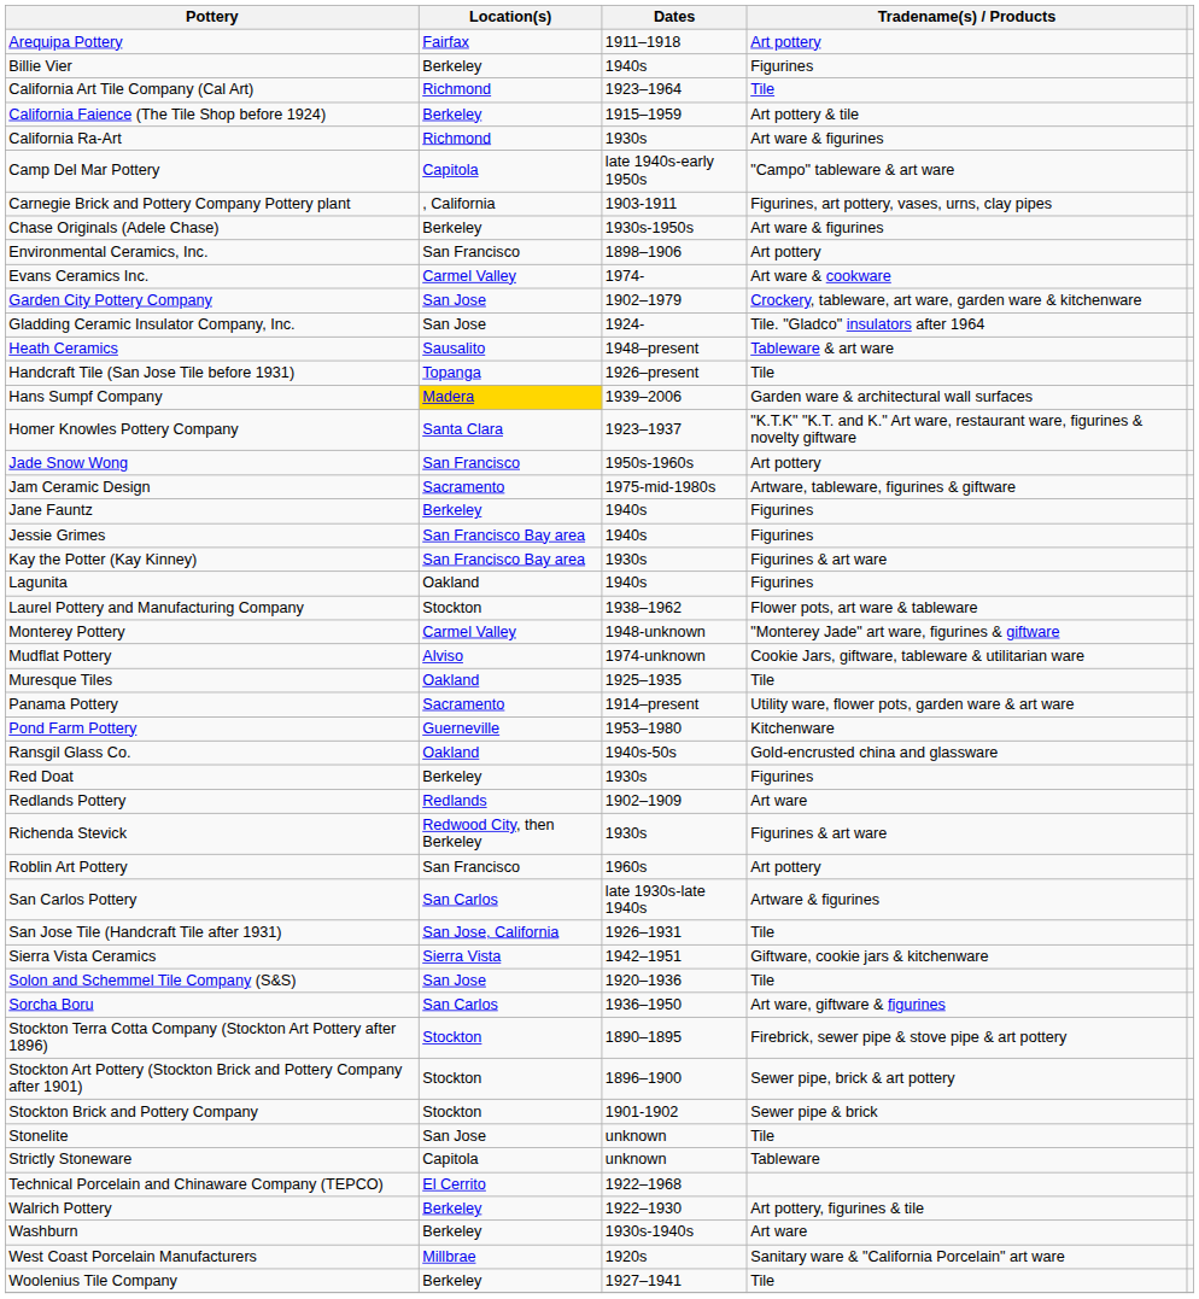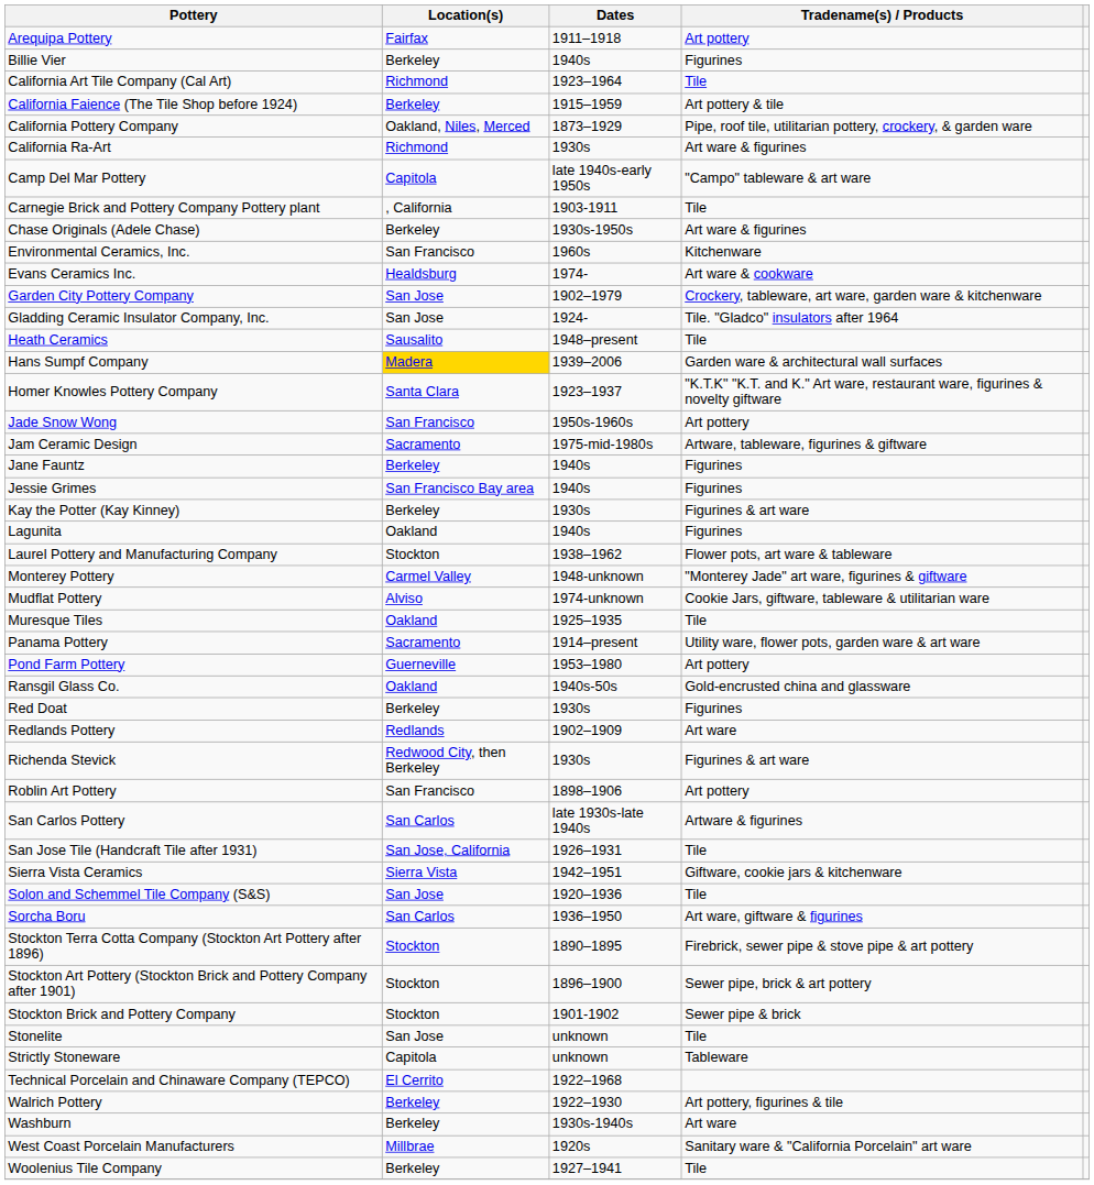 <table class="wikitable sortable">
 <tr>
 <th>Pottery</th>
 <th>Location(s)</th>
 <th>Dates</th>
 <th>Tradename(s) / Products</th>
 <th></th>
 </tr>
 <tr>
 <td><a href='#'>Arequipa Pottery</a></td>
 <td><a href='#'>Fairfax</a></td>
 <td>1911–1918</td>
 <td><a href='#'>Art pottery</a></td>
 <td></td>
 </tr>
 <tr>
 <td>Billie Vier</td>
 <td>Berkeley</td>
 <td>1940s</td>
 <td>Figurines</td>
 <td></td>
 </tr>
 <tr>
 <td>California Art Tile Company (Cal Art)</td>
 <td><a href='#'>Richmond</a></td>
 <td>1923–1964</td>
 <td><a href='#'>Tile</a></td>
 <td></td>
 </tr>
 <tr>
 <td><a href='#'>California Faience</a> (The Tile Shop before 1924)</td>
 <td><a href='#'>Berkeley</a></td>
 <td>1915–1959</td>
 <td>Art pottery & tile</td>
 <td></td>
 </tr>
 <tr>
+<td>California Pottery Company</td>
+<td>Oakland, <a href='#'>Niles</a>, <a href='#'>Merced</a></td>
+<td>1873–1929</td>
+<td>Pipe, roof tile, utilitarian pottery, <a href='#'>crockery</a>, & garden ware</td>
+<td></td>
+</tr>
+<tr>
 <td>California Ra-Art</td>
 <td><a href='#'>Richmond</a></td>
 <td>1930s</td>
 <td>Art ware & figurines</td>
 <td></td>
 </tr>
 <tr>
 <td>Camp Del Mar Pottery</td>
 <td><a href='#'>Capitola</a></td>
 <td>late 1940s-early 1950s</td>
 <td>"Campo" tableware & art ware</td>
 <td></td>
 </tr>
 <tr>
 <td>Carnegie Brick and Pottery Company Pottery plant</td>
 <td>, California</td>
 <td>1903-1911</td>
-<td>Figurines, art pottery, vases, urns, clay pipes</td>
+<td>Tile</td>
 <td></td>
 </tr>
 <tr>
 <td>Chase Originals (Adele Chase)</td>
 <td>Berkeley</td>
 <td>1930s-1950s</td>
 <td>Art ware & figurines</td>
 <td></td>
 </tr>
 <tr>
 <td>Environmental Ceramics, Inc.</td>
 <td>San Francisco</td>
-<td>1898–1906</td>
-<td>Art pottery</td>
+<td>1960s</td>
+<td>Kitchenware</td>
 <td></td>
 </tr>
 <tr>
 <td>Evans Ceramics Inc.</td>
-<td><a href='#'>Carmel Valley</a></td>
+<td><a href='#'>Healdsburg</a></td>
 <td>1974-</td>
 <td>Art ware & <a href='#'>cookware</a></td>
 <td></td>
 </tr>
 <tr>
 <td><a href='#'>Garden City Pottery Company</a></td>
 <td><a href='#'>San Jose</a></td>
 <td>1902–1979</td>
 <td><a href='#'>Crockery</a>, tableware, art ware, garden ware & kitchenware</td>
 <td></td>
 </tr>
 <tr>
 <td>Gladding Ceramic Insulator Company, Inc.</td>
 <td>San Jose</td>
 <td>1924-</td>
 <td>Tile. "Gladco" <a href='#'>insulators</a> after 1964</td>
 <td></td>
 </tr>
 <tr>
 <td><a href='#'>Heath Ceramics</a></td>
 <td><a href='#'>Sausalito</a></td>
 <td>1948–present</td>
-<td><a href='#'>Tableware</a> & art ware</td>
-<td></td>
-</tr>
-<tr>
-<td>Handcraft Tile (San Jose Tile before 1931)</td>
-<td><a href='#'>Topanga</a></td>
-<td>1926–present</td>
 <td>Tile</td>
 <td></td>
 </tr>
 <tr>
 <td>Hans Sumpf Company</td>
 <td style="background: gold;"><a href='#'>Madera</a></td>
 <td>1939–2006</td>
 <td>Garden ware & architectural wall surfaces</td>
 <td></td>
 </tr>
 <tr>
 <td>Homer Knowles Pottery Company</td>
 <td><a href='#'>Santa Clara</a></td>
 <td>1923–1937</td>
 <td>"K.T.K" "K.T. and K." Art ware, restaurant ware, figurines & novelty giftware</td>
 <td></td>
 </tr>
 <tr>
 <td><a href='#'>Jade Snow Wong</a></td>
 <td><a href='#'>San Francisco</a></td>
 <td>1950s-1960s</td>
 <td>Art pottery</td>
 <td></td>
 </tr>
 <tr>
 <td>Jam Ceramic Design</td>
 <td><a href='#'>Sacramento</a></td>
 <td>1975-mid-1980s</td>
 <td>Artware, tableware, figurines & giftware</td>
 <td></td>
 </tr>
 <tr>
 <td>Jane Fauntz</td>
 <td><a href='#'>Berkeley</a></td>
 <td>1940s</td>
 <td>Figurines</td>
 <td></td>
 </tr>
 <tr>
 <td>Jessie Grimes</td>
 <td><a href='#'>San Francisco Bay area</a></td>
 <td>1940s</td>
 <td>Figurines</td>
 <td></td>
 </tr>
 <tr>
 <td>Kay the Potter (Kay Kinney)</td>
-<td><a href='#'>San Francisco Bay area</a></td>
+<td>Berkeley</td>
 <td>1930s</td>
 <td>Figurines & art ware</td>
 <td></td>
 </tr>
 <tr>
 <td>Lagunita</td>
 <td>Oakland</td>
 <td>1940s</td>
 <td>Figurines</td>
 <td></td>
 </tr>
 <tr>
 <td>Laurel Pottery and Manufacturing Company</td>
 <td>Stockton</td>
 <td>1938–1962</td>
 <td>Flower pots, art ware & tableware</td>
 <td></td>
 </tr>
 <tr>
 <td>Monterey Pottery</td>
 <td><a href='#'>Carmel Valley</a></td>
 <td>1948-unknown</td>
 <td>"Monterey Jade" art ware, figurines & <a href='#'>giftware</a></td>
 <td></td>
 </tr>
 <tr>
 <td>Mudflat Pottery</td>
 <td><a href='#'>Alviso</a></td>
 <td>1974-unknown</td>
 <td>Cookie Jars, giftware, tableware & utilitarian ware</td>
 <td></td>
 </tr>
 <tr>
 <td>Muresque Tiles</td>
 <td><a href='#'>Oakland</a></td>
 <td>1925–1935</td>
 <td>Tile</td>
 <td></td>
 </tr>
 <tr>
 <td>Panama Pottery</td>
 <td><a href='#'>Sacramento</a></td>
 <td>1914–present</td>
 <td>Utility ware, flower pots, garden ware & art ware</td>
 <td></td>
 </tr>
 <tr>
 <td><a href='#'>Pond Farm Pottery</a></td>
 <td><a href='#'>Guerneville</a></td>
 <td>1953–1980</td>
-<td>Kitchenware</td>
+<td>Art pottery</td>
 <td></td>
 </tr>
 <tr>
 <td>Ransgil Glass Co.</td>
 <td><a href='#'>Oakland</a></td>
 <td>1940s-50s</td>
 <td>Gold-encrusted china and glassware</td>
 <td></td>
 </tr>
 <tr>
 <td>Red Doat</td>
 <td>Berkeley</td>
 <td>1930s</td>
 <td>Figurines</td>
 <td></td>
 </tr>
 <tr>
 <td>Redlands Pottery</td>
 <td><a href='#'>Redlands</a></td>
 <td>1902–1909</td>
 <td>Art ware</td>
 <td></td>
 </tr>
 <tr>
 <td>Richenda Stevick</td>
 <td><a href='#'>Redwood City</a>, then Berkeley</td>
 <td>1930s</td>
 <td>Figurines & art ware</td>
 <td></td>
 </tr>
 <tr>
 <td>Roblin Art Pottery</td>
 <td>San Francisco</td>
-<td>1960s</td>
+<td>1898–1906</td>
 <td>Art pottery</td>
 <td></td>
 </tr>
 <tr>
 <td>San Carlos Pottery</td>
 <td><a href='#'>San Carlos</a></td>
 <td>late 1930s-late 1940s</td>
 <td>Artware & figurines</td>
 <td></td>
 </tr>
 <tr>
 <td>San Jose Tile (Handcraft Tile after 1931)</td>
 <td><a href='#'>San Jose, California</a></td>
 <td>1926–1931</td>
 <td>Tile</td>
 <td></td>
 </tr>
 <tr>
 <td>Sierra Vista Ceramics</td>
 <td><a href='#'>Sierra Vista</a></td>
 <td>1942–1951</td>
 <td>Giftware, cookie jars & kitchenware</td>
 <td></td>
 </tr>
 <tr>
 <td><a href='#'>Solon and Schemmel Tile Company</a> (S&S)</td>
 <td><a href='#'>San Jose</a></td>
 <td>1920–1936</td>
 <td>Tile</td>
 <td></td>
 </tr>
 <tr>
 <td><a href='#'>Sorcha Boru</a></td>
 <td><a href='#'>San Carlos</a></td>
 <td>1936–1950</td>
 <td>Art ware, giftware & <a href='#'>figurines</a></td>
 <td></td>
 </tr>
 <tr>
 <td>Stockton Terra Cotta Company (Stockton Art Pottery after 1896)</td>
 <td><a href='#'>Stockton</a></td>
 <td>1890–1895</td>
 <td>Firebrick, sewer pipe & stove pipe & art pottery</td>
 <td></td>
 </tr>
 <tr>
 <td>Stockton Art Pottery (Stockton Brick and Pottery Company after 1901)</td>
 <td>Stockton</td>
 <td>1896–1900</td>
 <td>Sewer pipe, brick & art pottery</td>
 <td></td>
 </tr>
 <tr>
 <td>Stockton Brick and Pottery Company</td>
 <td>Stockton</td>
 <td>1901-1902</td>
 <td>Sewer pipe & brick</td>
 <td></td>
 </tr>
 <tr>
 <td>Stonelite</td>
 <td>San Jose</td>
 <td>unknown</td>
 <td>Tile</td>
 <td></td>
 </tr>
 <tr>
 <td>Strictly Stoneware</td>
 <td>Capitola</td>
 <td>unknown</td>
 <td>Tableware</td>
 <td></td>
 </tr>
 <tr>
 <td>Technical Porcelain and Chinaware Company (TEPCO)</td>
 <td><a href='#'>El Cerrito</a></td>
 <td>1922–1968</td>
 <td></td>
 <td></td>
 </tr>
 <tr>
 <td>Walrich Pottery</td>
 <td><a href='#'>Berkeley</a></td>
 <td>1922–1930</td>
 <td>Art pottery, figurines & tile</td>
 <td></td>
 </tr>
 <tr>
 <td>Washburn</td>
 <td>Berkeley</td>
 <td>1930s-1940s</td>
 <td>Art ware</td>
 <td></td>
 </tr>
 <tr>
 <td>West Coast Porcelain Manufacturers</td>
 <td><a href='#'>Millbrae</a></td>
 <td>1920s</td>
 <td>Sanitary ware & "California Porcelain" art ware</td>
 <td></td>
 </tr>
 <tr>
 <td>Woolenius Tile Company</td>
 <td>Berkeley</td>
 <td>1927–1941</td>
 <td>Tile</td>
 <td></td>
 </tr>
 <tr>
 </tr>
 </table>
